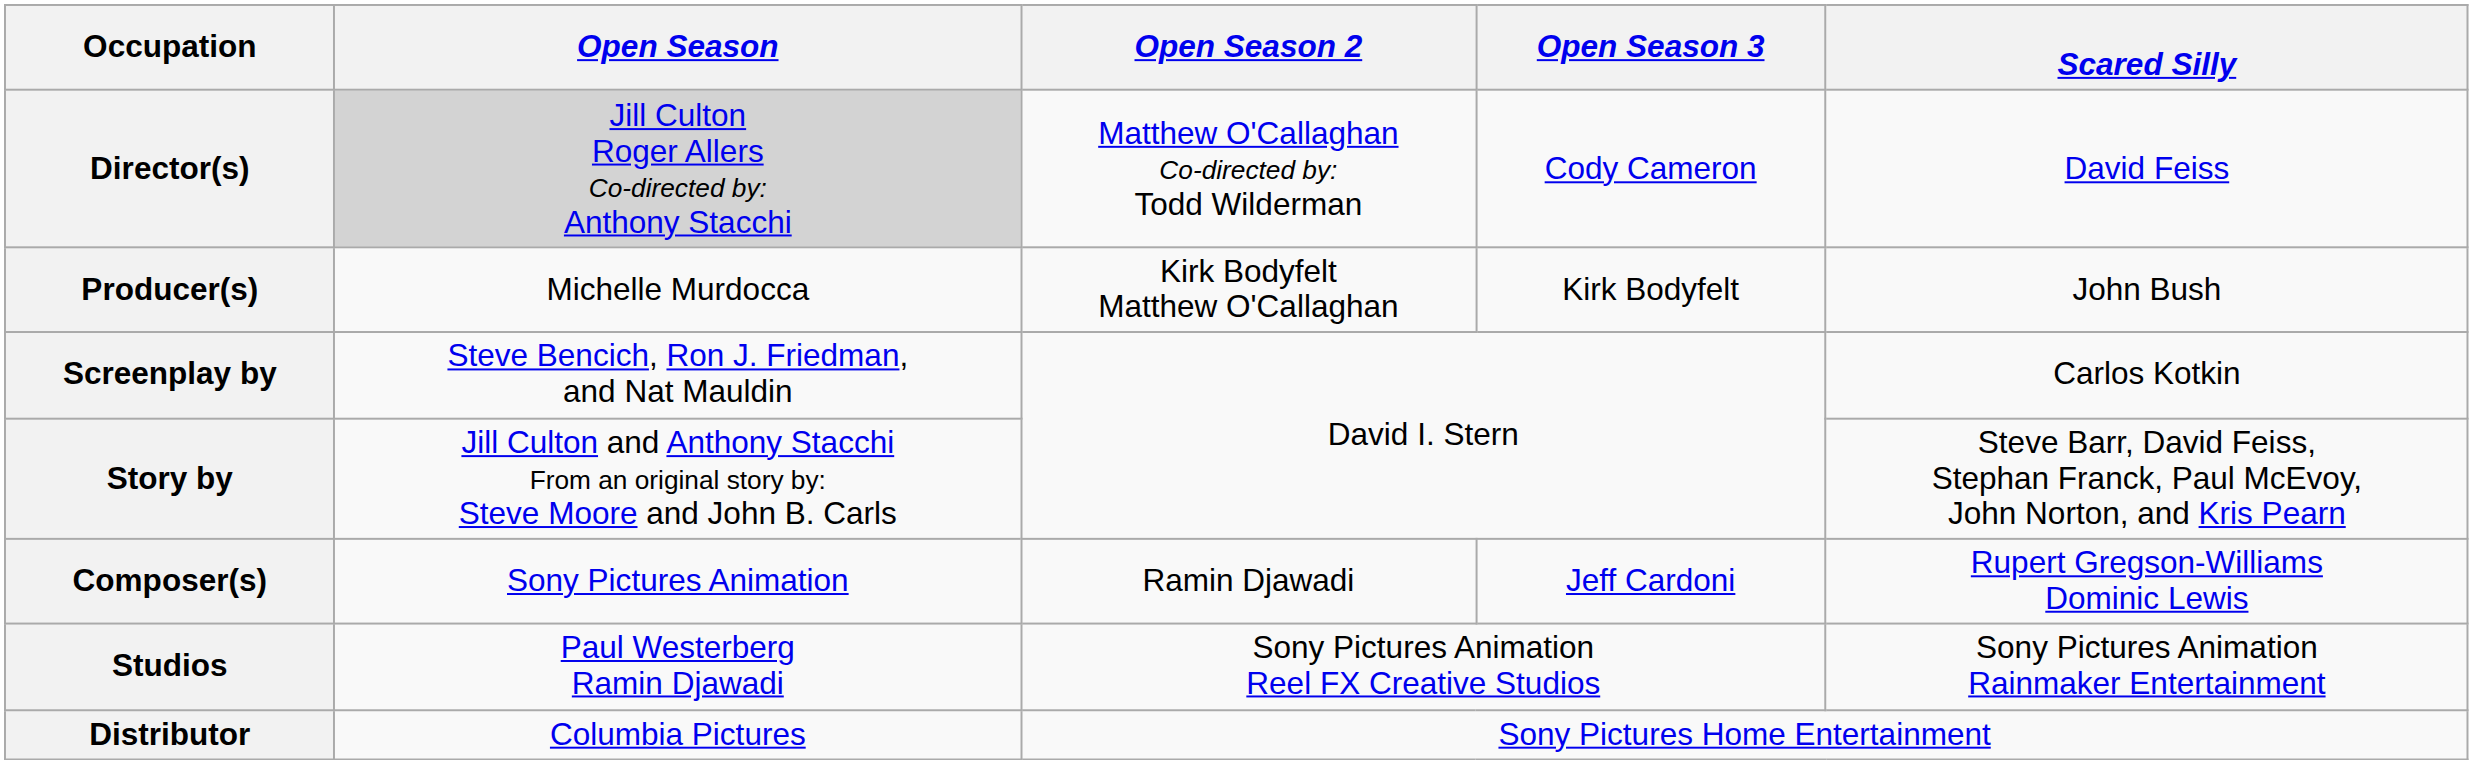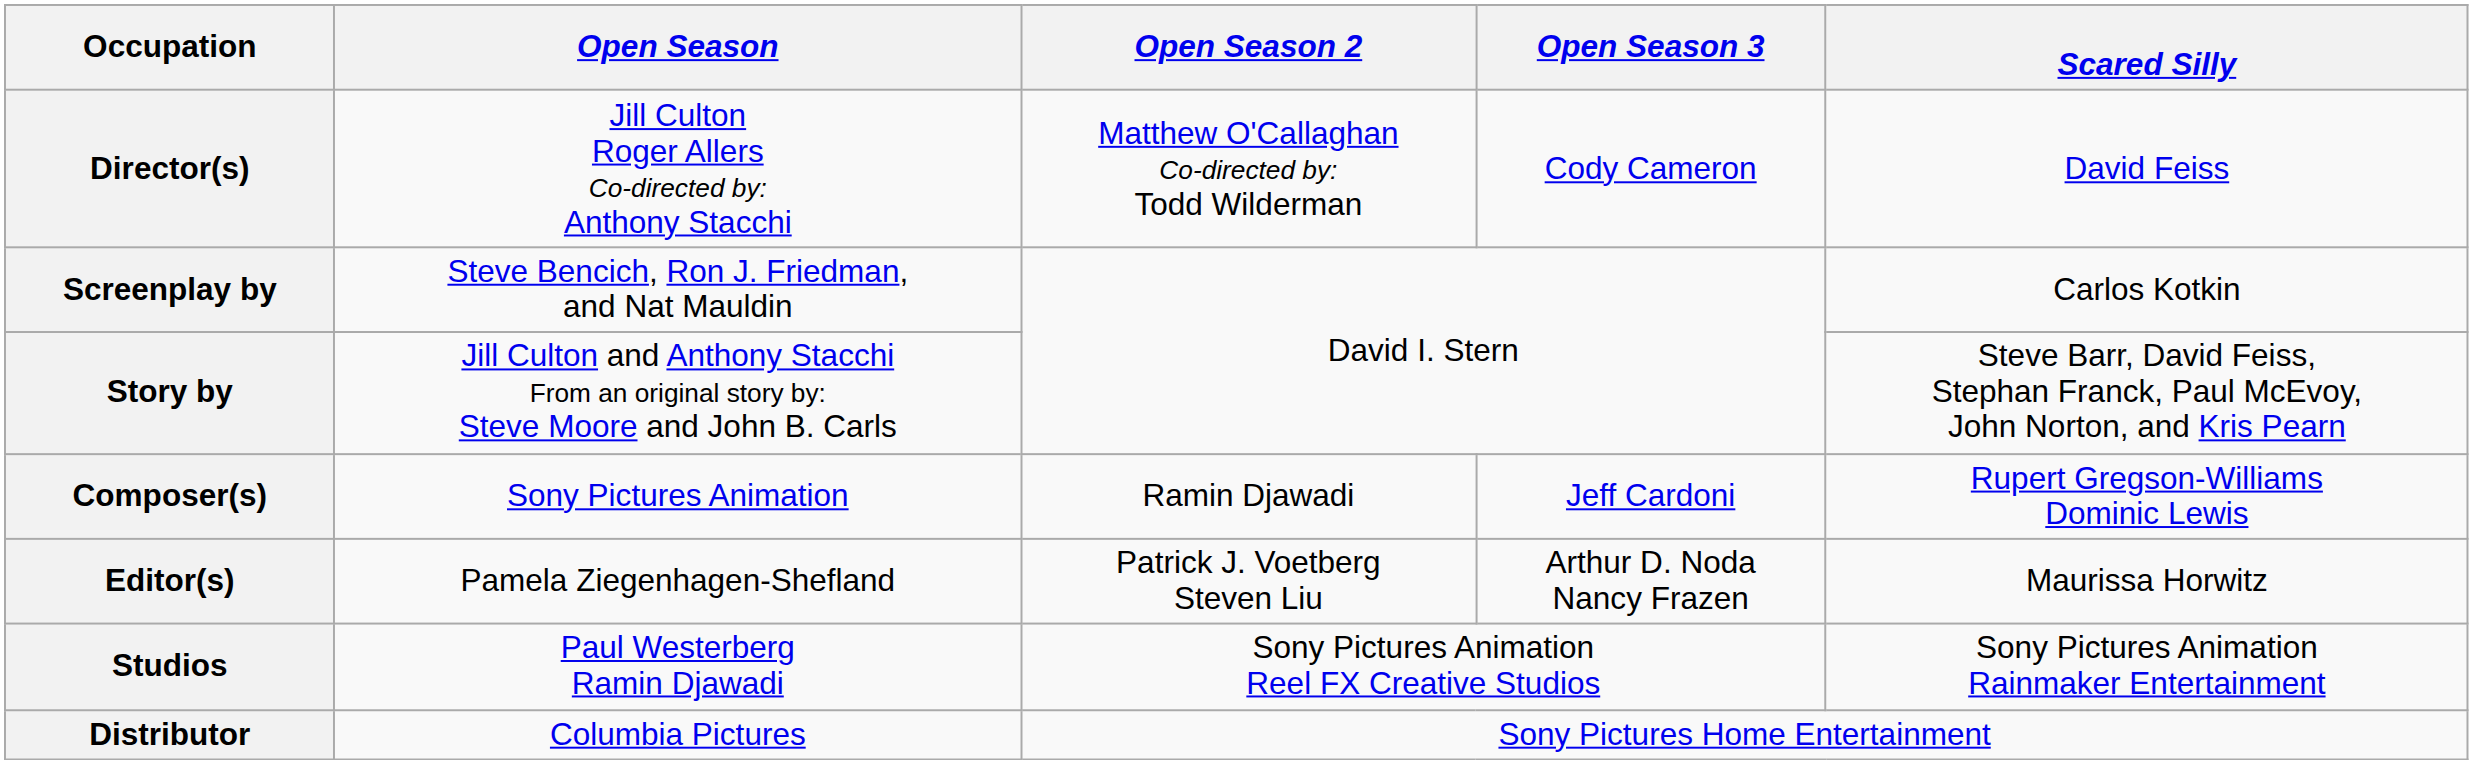 <table class="wikitable" style="text-align:center;" width=99%>
 <tr>
 <th>Occupation</th>
 <th><em><a href='#'>Open Season</a></em></th>
 <th><em><a href='#'>Open Season 2</a></em></th>
 <th><em><a href='#'>Open Season 3</a></em></th>
 <th><em><a href='#'> <br>Scared Silly</a></em></th>
 </tr>
 <tr>
 <th>Director(s)</th>
-<td style="background: lightgrey;"><a href='#'>Jill Culton</a> <br><a href='#'>Roger Allers</a> <br><small><em>Co-directed by:</em></small> <br><a href='#'>Anthony Stacchi</a></td>
+<td><a href='#'>Jill Culton</a> <br><a href='#'>Roger Allers</a> <br><small><em>Co-directed by:</em></small> <br><a href='#'>Anthony Stacchi</a></td>
 <td><a href='#'>Matthew O'Callaghan</a> <br><small><em>Co-directed by:</em></small> <br>Todd Wilderman</td>
 <td><a href='#'>Cody Cameron</a></td>
 <td><a href='#'>David Feiss</a></td>
-</tr>
-<tr>
-<th>Producer(s)</th>
-<td>Michelle Murdocca</td>
-<td>Kirk Bodyfelt <br>Matthew O'Callaghan</td>
-<td>Kirk Bodyfelt</td>
-<td>John Bush</td>
 </tr>
 <tr>
 <th>Screenplay by</th>
 <td><a href='#'>Steve Bencich</a>, <a href='#'>Ron J. Friedman</a>, <br>and Nat Mauldin</td>
 <td rowspan="2" colspan="2">David I. Stern</td>
 <td>Carlos Kotkin</td>
 </tr>
 <tr>
 <th>Story by</th>
 <td><a href='#'>Jill Culton</a> and <a href='#'>Anthony Stacchi</a> <br><small>From an original story by:</small> <br><a href='#'>Steve Moore</a> and John B. Carls</td>
 <td>Steve Barr, David Feiss, <br>Stephan Franck, Paul McEvoy, <br>John Norton, and <a href='#'>Kris Pearn</a></td>
 </tr>
 <tr>
 <th>Composer(s)</th>
 <td><a href='#'>Sony Pictures Animation</a></td>
 <td>Ramin Djawadi</td>
 <td><a href='#'>Jeff Cardoni</a></td>
 <td><a href='#'>Rupert Gregson-Williams</a> <br><a href='#'>Dominic Lewis</a></td>
 </tr>
 <tr>
+<th>Editor(s)</th>
+<td>Pamela Ziegenhagen-Shefland</td>
+<td>Patrick J. Voetberg <br>Steven Liu</td>
+<td>Arthur D. Noda <br>Nancy Frazen</td>
+<td>Maurissa Horwitz</td>
+</tr>
+<tr>
 <th>Studios</th>
 <td><a href='#'>Paul Westerberg</a> <br><a href='#'>Ramin Djawadi</a></td>
 <td colspan="2">Sony Pictures Animation <br><a href='#'>Reel FX Creative Studios</a></td>
 <td>Sony Pictures Animation <br><a href='#'>Rainmaker Entertainment</a></td>
 </tr>
 <tr>
 <th>Distributor</th>
 <td><a href='#'>Columbia Pictures</a></td>
 <td colspan="3"><a href='#'>Sony Pictures Home Entertainment</a></td>
 </tr>
 </table>
